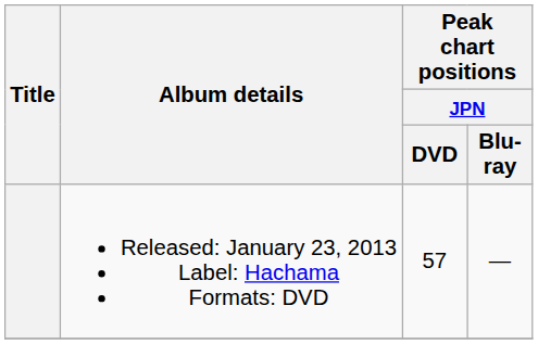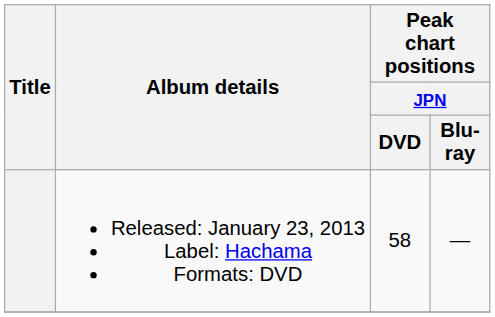 <table class="wikitable plainrowheaders" style="text-align:center;">
 <tr>
 <th scope="col" rowspan="3">Title</th>
 <th scope="col" rowspan="3">Album details</th>
 <th scope="col" colspan="2">Peak <br> chart <br> positions</th>
 </tr>
 <tr>
 <th scope="col" colspan="2"><small><a href='#'>JPN</a></small></th>
 </tr>
 <tr>
 <th style="width:2.5em;">DVD</th>
 <th style="width:2.5em;">Blu-ray</th>
 </tr>
 <tr>
 <th scope="row"><em></em></th>
 <td><br><ul><li>Released: January 23, 2013</li><li>Label: <a href='#'>Hachama</a></li><li>Formats: DVD</li></ul></td>
-<td>57</td>
+<td>58</td>
 <td>—</td>
 </tr>
 <tr>
 </tr>
 </table>
